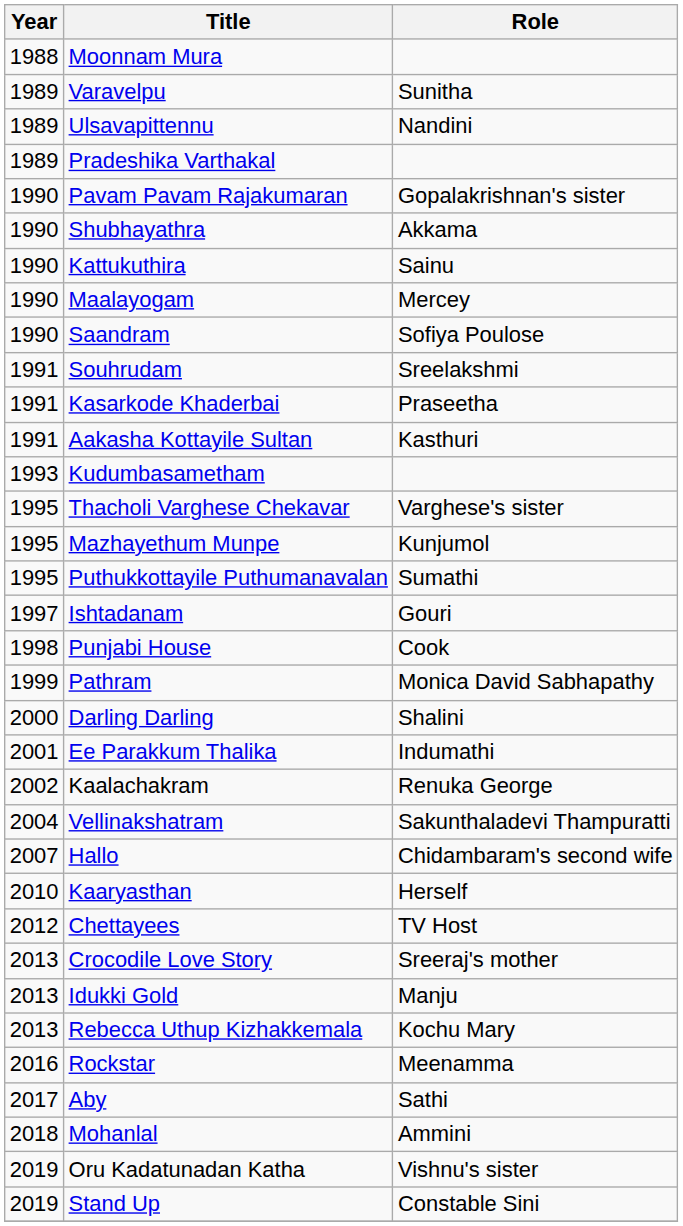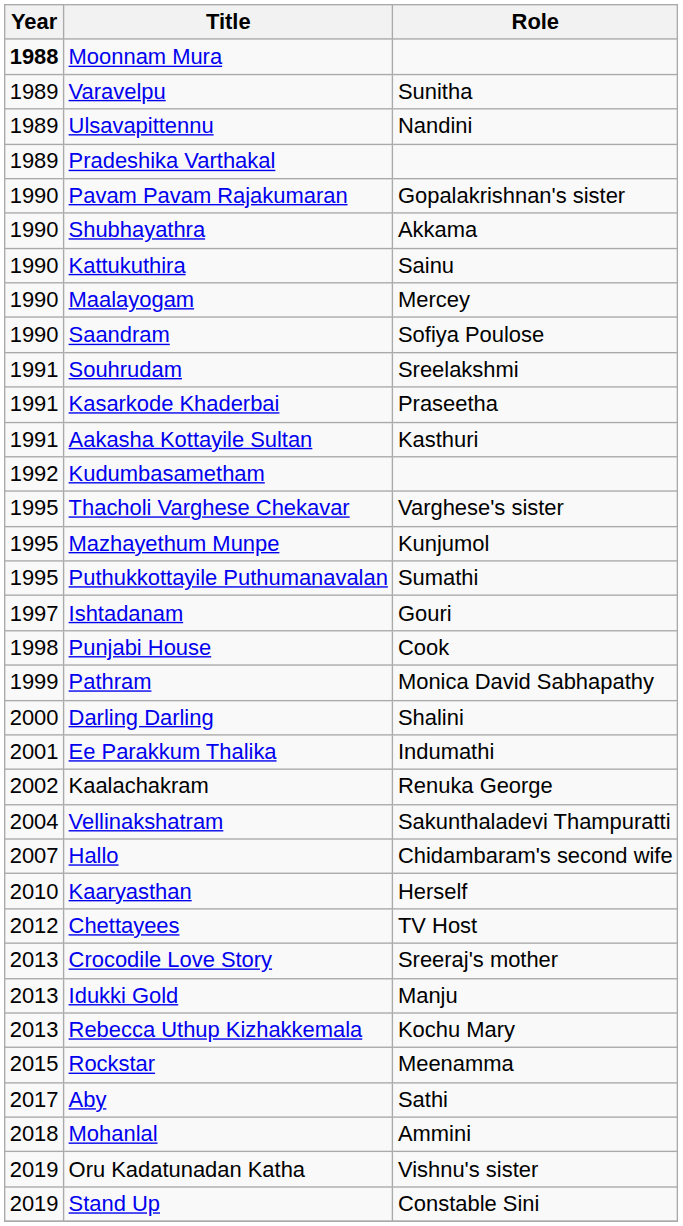 <table class="wikitable">
 <tr>
 <th>Year</th>
 <th>Title</th>
 <th>Role</th>
 </tr>
 <tr>
-<td>1988</td>
+<td><strong>1988</strong></td>
 <td><a href='#'>Moonnam Mura</a></td>
 <td></td>
 </tr>
 <tr>
 <td>1989</td>
 <td><a href='#'>Varavelpu</a></td>
 <td>Sunitha</td>
 </tr>
 <tr>
 <td>1989</td>
 <td><a href='#'>Ulsavapittennu</a></td>
 <td>Nandini</td>
 </tr>
 <tr>
 <td>1989</td>
 <td><a href='#'>Pradeshika Varthakal</a></td>
 <td></td>
 </tr>
 <tr>
 <td>1990</td>
 <td><a href='#'>Pavam Pavam Rajakumaran</a></td>
 <td>Gopalakrishnan's sister</td>
 </tr>
 <tr>
 <td>1990</td>
 <td><a href='#'>Shubhayathra</a></td>
 <td>Akkama</td>
 </tr>
 <tr>
 <td>1990</td>
 <td><a href='#'>Kattukuthira</a></td>
 <td>Sainu</td>
 </tr>
 <tr>
 <td>1990</td>
 <td><a href='#'>Maalayogam</a></td>
 <td>Mercey</td>
 </tr>
 <tr>
 <td>1990</td>
 <td><a href='#'>Saandram</a></td>
 <td>Sofiya Poulose</td>
 </tr>
 <tr>
 <td>1991</td>
 <td><a href='#'>Souhrudam</a></td>
 <td>Sreelakshmi</td>
 </tr>
 <tr>
 <td>1991</td>
 <td><a href='#'>Kasarkode Khaderbai</a></td>
 <td>Praseetha</td>
 </tr>
 <tr>
 <td>1991</td>
 <td><a href='#'>Aakasha Kottayile Sultan</a></td>
 <td>Kasthuri</td>
 </tr>
 <tr>
-<td>1993</td>
+<td>1992</td>
 <td><a href='#'>Kudumbasametham</a></td>
 <td></td>
 </tr>
 <tr>
 <td>1995</td>
 <td><a href='#'>Thacholi Varghese Chekavar</a></td>
 <td>Varghese's sister</td>
 </tr>
 <tr>
 <td>1995</td>
 <td><a href='#'>Mazhayethum Munpe</a></td>
 <td>Kunjumol</td>
 </tr>
 <tr>
 <td>1995</td>
 <td><a href='#'>Puthukkottayile Puthumanavalan</a></td>
 <td>Sumathi</td>
 </tr>
 <tr>
 <td>1997</td>
 <td><a href='#'>Ishtadanam</a></td>
 <td>Gouri</td>
 </tr>
 <tr>
 <td>1998</td>
 <td><a href='#'>Punjabi House</a></td>
 <td>Cook</td>
 </tr>
 <tr>
 <td>1999</td>
 <td><a href='#'>Pathram</a></td>
 <td>Monica David Sabhapathy</td>
 </tr>
 <tr>
 <td>2000</td>
 <td><a href='#'>Darling Darling</a></td>
 <td>Shalini</td>
 </tr>
 <tr>
 <td>2001</td>
 <td><a href='#'>Ee Parakkum Thalika</a></td>
 <td>Indumathi</td>
 </tr>
 <tr>
 <td>2002</td>
 <td>Kaalachakram</td>
 <td>Renuka George</td>
 </tr>
 <tr>
 <td>2004</td>
 <td><a href='#'>Vellinakshatram</a></td>
 <td>Sakunthaladevi Thampuratti</td>
 </tr>
 <tr>
 <td>2007</td>
 <td><a href='#'>Hallo</a></td>
 <td>Chidambaram's second wife</td>
 </tr>
 <tr>
 <td>2010</td>
 <td><a href='#'>Kaaryasthan</a></td>
 <td>Herself</td>
 </tr>
 <tr>
 <td>2012</td>
 <td><a href='#'>Chettayees</a></td>
 <td>TV Host</td>
 </tr>
 <tr>
 <td>2013</td>
 <td><a href='#'>Crocodile Love Story</a></td>
 <td>Sreeraj's mother</td>
 </tr>
 <tr>
 <td>2013</td>
 <td><a href='#'>Idukki Gold</a></td>
 <td>Manju</td>
 </tr>
 <tr>
 <td>2013</td>
 <td><a href='#'>Rebecca Uthup Kizhakkemala</a></td>
 <td>Kochu Mary</td>
 </tr>
 <tr>
-<td>2016</td>
+<td>2015</td>
 <td><a href='#'>Rockstar</a></td>
 <td>Meenamma</td>
 </tr>
 <tr>
 <td>2017</td>
 <td><a href='#'>Aby</a></td>
 <td>Sathi</td>
 </tr>
 <tr>
 <td>2018</td>
 <td><a href='#'>Mohanlal</a></td>
 <td>Ammini</td>
 </tr>
 <tr>
 <td>2019</td>
 <td>Oru Kadatunadan Katha</td>
 <td>Vishnu's sister</td>
 </tr>
 <tr>
 <td>2019</td>
 <td><a href='#'>Stand Up</a></td>
 <td>Constable Sini</td>
 </tr>
 <tr>
 </tr>
 </table>
